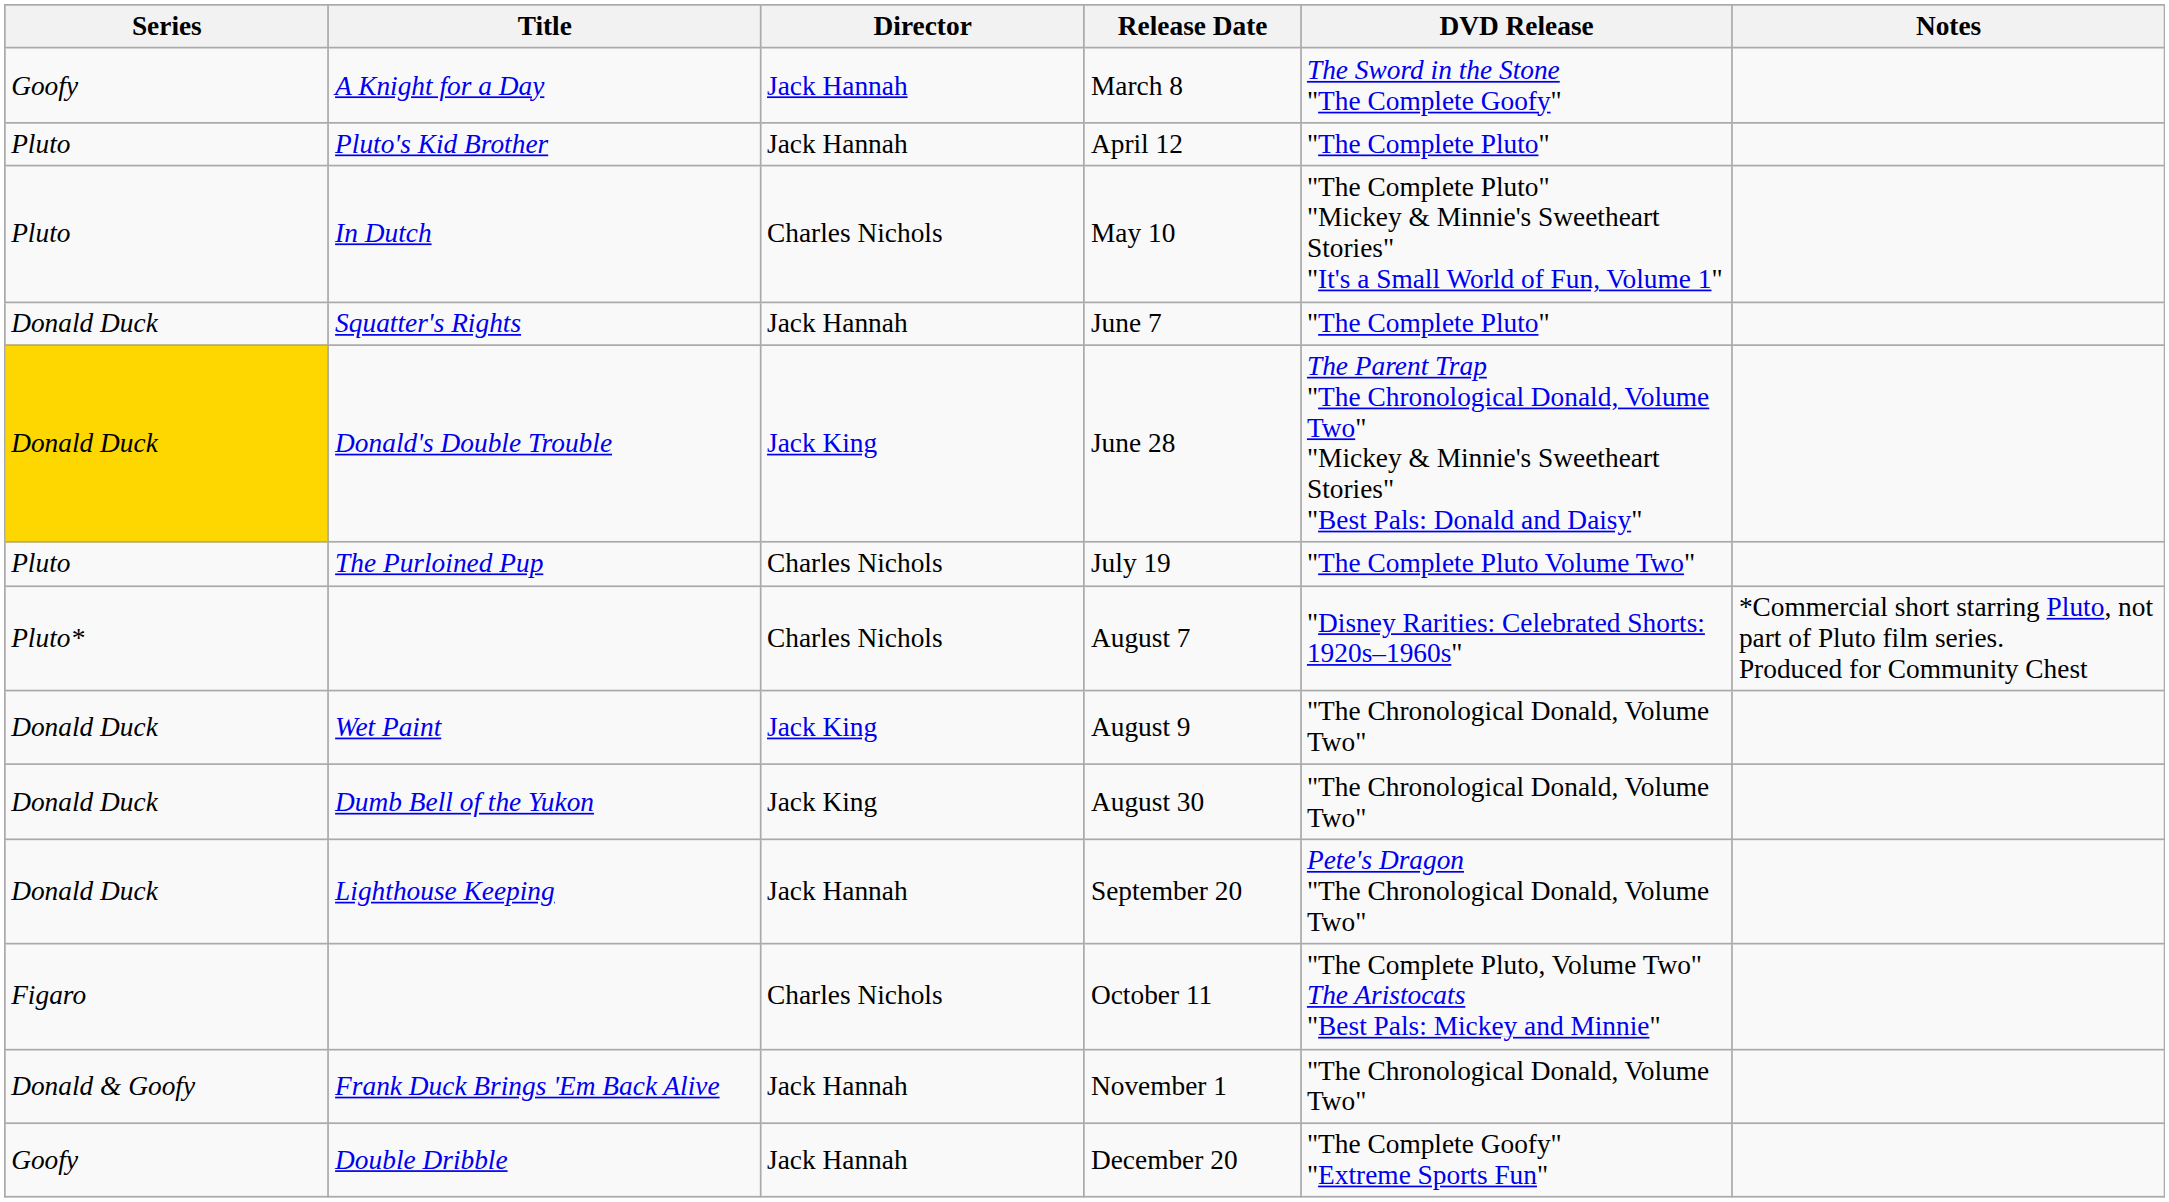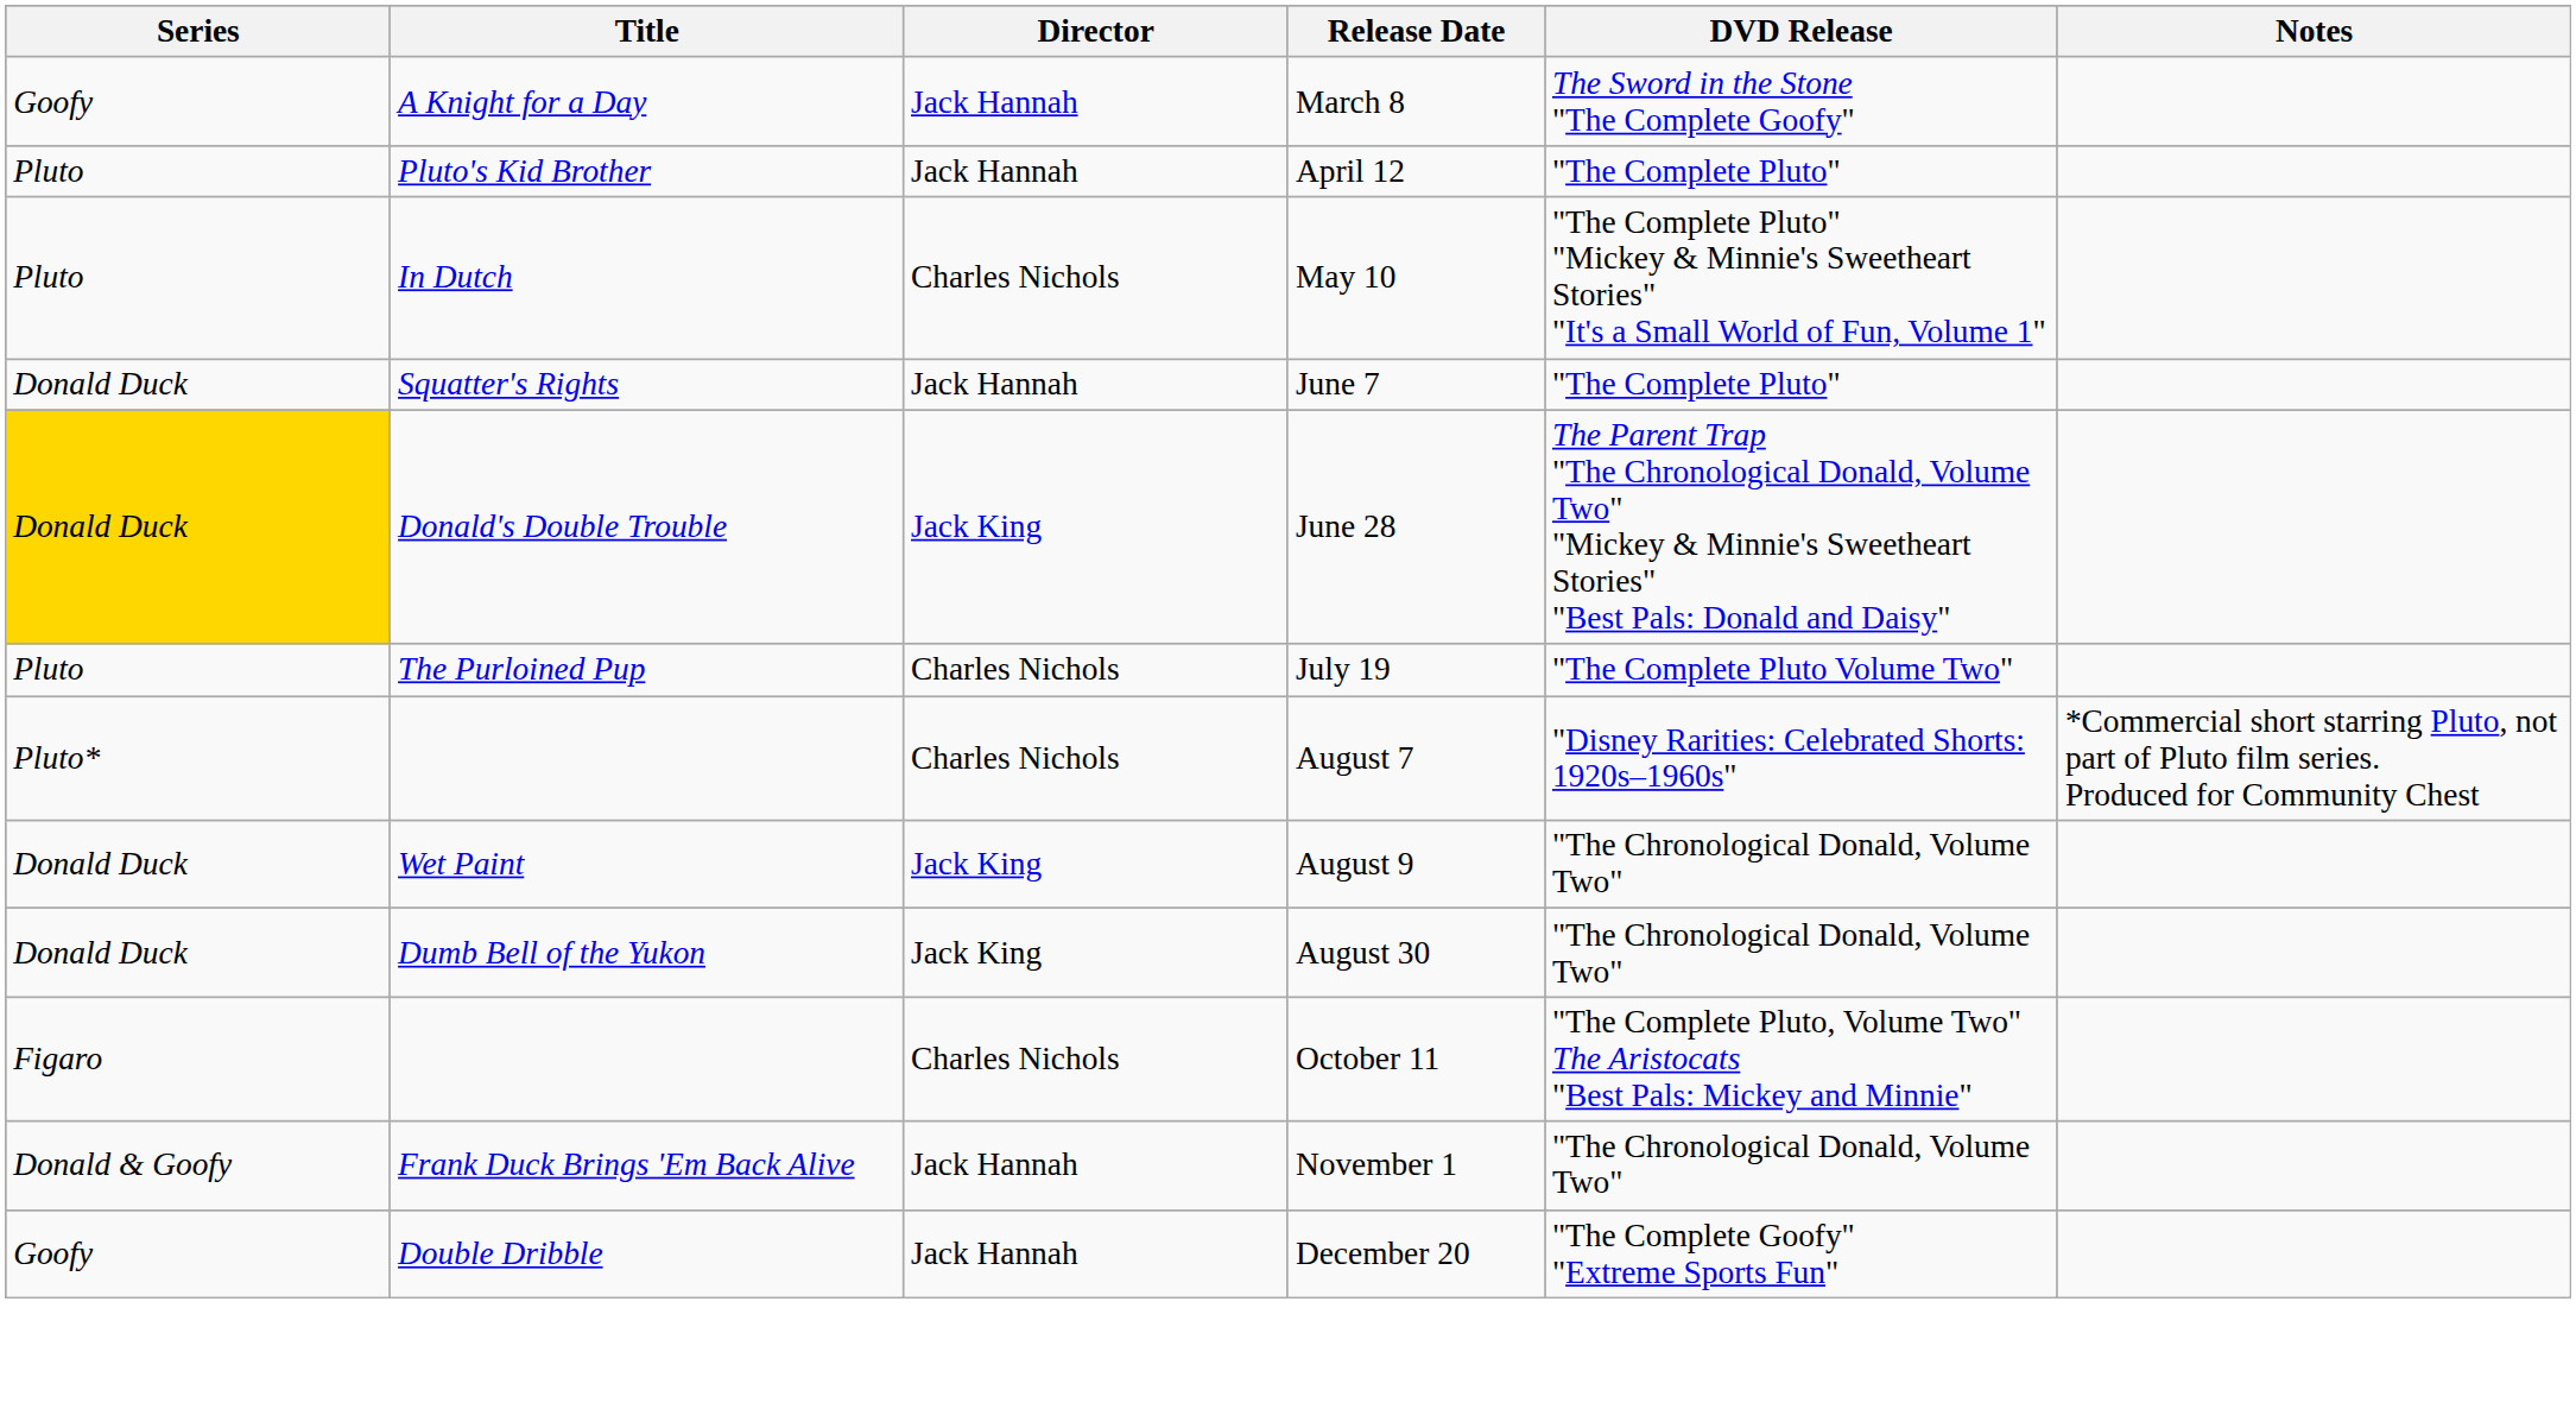 <table class="wikitable" style="width:100%;">
 <tr>
 <th style="width:15%;">Series</th>
 <th style="width:20%;">Title</th>
 <th style="width:15%;">Director</th>
 <th style="width:10%;">Release Date</th>
 <th style="width:20%;">DVD Release</th>
 <th style="width:20%;">Notes</th>
 </tr>
 <tr>
 <td><em>Goofy</em></td>
 <td><em><a href='#'>A Knight for a Day</a></em></td>
 <td><a href='#'>Jack Hannah</a></td>
 <td>March 8</td>
 <td><em><a href='#'>The Sword in the Stone</a></em> <br>"<a href='#'>The Complete Goofy</a>"</td>
 <td></td>
 </tr>
 <tr>
 <td><em>Pluto</em></td>
 <td><em><a href='#'>Pluto's Kid Brother</a></em></td>
 <td>Jack Hannah</td>
 <td>April 12</td>
 <td>"<a href='#'>The Complete Pluto</a>"</td>
 <td></td>
 </tr>
 <tr>
 <td><em>Pluto</em></td>
 <td><em><a href='#'>In Dutch</a></em></td>
 <td>Charles Nichols</td>
 <td>May 10</td>
 <td>"The Complete Pluto" <br>"Mickey & Minnie's Sweetheart Stories" <br>"<a href='#'>It's a Small World of Fun, Volume 1</a>"</td>
 <td></td>
 </tr>
 <tr>
 <td><em>Donald Duck</em></td>
 <td><em><a href='#'>Squatter's Rights</a></em> </td>
 <td>Jack Hannah</td>
 <td>June 7</td>
 <td>"<a href='#'>The Complete Pluto</a>"</td>
 <td></td>
 </tr>
 <tr>
 <td style="background: gold;"><em>Donald Duck</em></td>
 <td><em><a href='#'>Donald's Double Trouble</a></em></td>
 <td><a href='#'>Jack King</a></td>
 <td>June 28</td>
 <td><em><a href='#'>The Parent Trap</a></em> <br>"<a href='#'>The Chronological Donald, Volume Two</a>" <br>"Mickey & Minnie's Sweetheart Stories" <br>"<a href='#'>Best Pals: Donald and Daisy</a>"</td>
 <td></td>
 </tr>
 <tr>
 <td><em>Pluto</em></td>
 <td><em><a href='#'>The Purloined Pup</a></em></td>
 <td>Charles Nichols</td>
 <td>July 19</td>
 <td>"<a href='#'>The Complete Pluto Volume Two</a>"</td>
 <td></td>
 </tr>
 <tr>
 <td><em>Pluto*</em></td>
 <td><em></em></td>
 <td>Charles Nichols</td>
 <td>August 7</td>
 <td>"<a href='#'>Disney Rarities: Celebrated Shorts: 1920s–1960s</a>"</td>
 <td>*Commercial short starring <a href='#'>Pluto</a>, not part of Pluto film series.<br>Produced for Community Chest</td>
 </tr>
 <tr>
 <td><em>Donald Duck</em></td>
 <td><em><a href='#'>Wet Paint</a></em></td>
 <td><a href='#'>Jack King</a></td>
 <td>August 9</td>
 <td>"The Chronological Donald, Volume Two"</td>
 <td></td>
 </tr>
 <tr>
 <td><em>Donald Duck</em></td>
 <td><em><a href='#'>Dumb Bell of the Yukon</a></em></td>
 <td>Jack King</td>
 <td>August 30</td>
 <td>"The Chronological Donald, Volume Two"</td>
 <td></td>
 </tr>
 <tr>
-<td><em>Donald Duck</em></td>
-<td><em><a href='#'>Lighthouse Keeping</a></em></td>
-<td>Jack Hannah</td>
-<td>September 20</td>
-<td><em><a href='#'>Pete's Dragon</a></em> <br>"The Chronological Donald, Volume Two"</td>
-<td></td>
-</tr>
-<tr>
 <td><em>Figaro</em></td>
 <td><em></em></td>
 <td>Charles Nichols</td>
 <td>October 11</td>
 <td>"The Complete Pluto, Volume Two" <br><em><a href='#'>The Aristocats</a></em> <br>"<a href='#'>Best Pals: Mickey and Minnie</a>"</td>
 <td></td>
 </tr>
 <tr>
 <td><em>Donald & Goofy</em></td>
 <td><em><a href='#'>Frank Duck Brings 'Em Back Alive</a></em></td>
 <td>Jack Hannah</td>
 <td>November 1</td>
 <td>"The Chronological Donald, Volume Two"</td>
 <td></td>
 </tr>
 <tr>
 <td><em>Goofy</em></td>
 <td><em><a href='#'>Double Dribble</a></em></td>
 <td>Jack Hannah</td>
 <td>December 20</td>
 <td>"The Complete Goofy" <br>"<a href='#'>Extreme Sports Fun</a>"</td>
 <td></td>
 </tr>
 </table>
